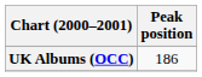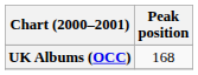 <table class="wikitable sortable plainrowheaders" style="text-align:center">
 <tr>
 <th scope="col">Chart (2000–2001)</th>
 <th scope="col">Peak<br>position</th>
 </tr>
 <tr>
 </tr>
 <tr>
 <th scope="row">UK Albums (<a href='#'>OCC</a>)</th>
-<td>186</td>
+<td>168</td>
 </tr>
 <tr>
 </tr>
 <tr>
 </tr>
 <tr>
 </tr>
 </table>
